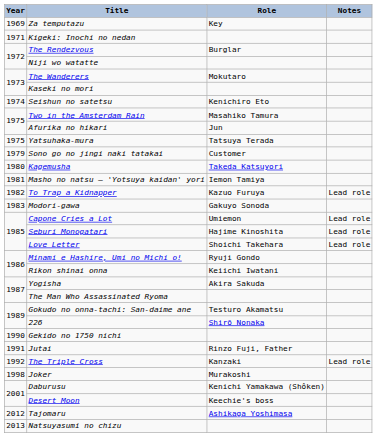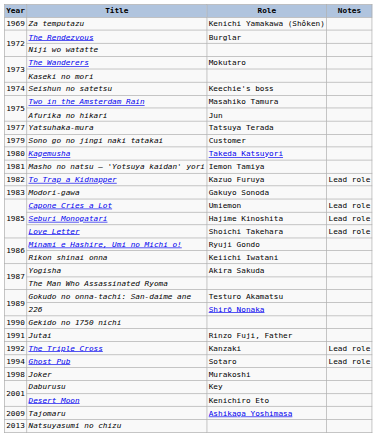 <table class="wikitable" style="font-size:90%;">
 <tr>
 <th style="background:#B0C4DE;">Year</th>
 <th style="background:#B0C4DE;">Title</th>
 <th style="background:#B0C4DE;">Role</th>
 <th style="background:#B0C4DE;">Notes</th>
 </tr>
 <tr>
 <td>1969</td>
 <td><em>Za temputazu</em></td>
-<td>Key</td>
-<td></td>
-</tr>
-<tr>
-<td>1971</td>
-<td><em>Kigeki: Inochi no nedan</em></td>
-<td></td>
+<td>Kenichi Yamakawa (Shôken)</td>
 <td></td>
 </tr>
 <tr>
 <td rowspan="2">1972</td>
 <td><em><a href='#'>The Rendezvous</a></em></td>
 <td>Burglar</td>
 <td></td>
 </tr>
 <tr>
 <td><em>Niji wo watatte</em></td>
 <td></td>
 <td></td>
 </tr>
 <tr>
 <td rowspan="2">1973</td>
 <td><em><a href='#'>The Wanderers</a></em></td>
 <td>Mokutaro</td>
 <td></td>
 </tr>
 <tr>
 <td><em>Kaseki no mori</em></td>
 <td></td>
 <td></td>
 </tr>
 <tr>
 <td>1974</td>
 <td><em>Seishun no satetsu</em></td>
-<td>Kenichiro Eto</td>
+<td>Keechie's boss</td>
 <td></td>
 </tr>
 <tr>
 <td rowspan="2">1975</td>
 <td><em><a href='#'>Two in the Amsterdam Rain</a></em></td>
 <td>Masahiko Tamura</td>
 <td></td>
 </tr>
 <tr>
 <td><em>Afurika no hikari</em></td>
 <td>Jun</td>
 <td></td>
 </tr>
 <tr>
-<td>1975</td>
+<td>1977</td>
 <td><em>Yatsuhaka-mura</em></td>
 <td>Tatsuya Terada</td>
 <td></td>
 </tr>
 <tr>
 <td>1979</td>
 <td><em>Sono go no jingi naki tatakai</em></td>
 <td>Customer</td>
 <td></td>
 </tr>
 <tr>
 <td>1980</td>
 <td><em><a href='#'>Kagemusha</a></em></td>
 <td><a href='#'>Takeda Katsuyori</a></td>
 <td></td>
 </tr>
 <tr>
 <td>1981</td>
 <td><em>Masho no natsu – 'Yotsuya kaidan' yori</em></td>
 <td>Iemon Tamiya</td>
 <td></td>
 </tr>
 <tr>
 <td>1982</td>
 <td><em><a href='#'>To Trap a Kidnapper</a></em></td>
 <td>Kazuo Furuya</td>
 <td>Lead role</td>
 </tr>
 <tr>
 <td>1983</td>
 <td><em>Modori-gawa</em></td>
 <td>Gakuyo Sonoda</td>
 <td></td>
 </tr>
 <tr>
 <td rowspan="3">1985</td>
 <td><em><a href='#'>Capone Cries a Lot</a></em></td>
 <td>Umiemon</td>
 <td>Lead role</td>
 </tr>
 <tr>
 <td><em><a href='#'>Seburi Monogatari</a></em></td>
 <td>Hajime Kinoshita</td>
 <td>Lead role</td>
 </tr>
 <tr>
 <td><em><a href='#'>Love Letter</a></em></td>
 <td>Shoichi Takehara</td>
 <td>Lead role</td>
 </tr>
 <tr>
 <td rowspan="2">1986</td>
 <td><em><a href='#'>Minami e Hashire, Umi no Michi o!</a></em></td>
 <td>Ryuji Gondo</td>
 <td></td>
 </tr>
 <tr>
 <td><em>Rikon shinai onna</em></td>
 <td>Keiichi Iwatani</td>
 <td></td>
 </tr>
 <tr>
 <td rowspan="2">1987</td>
 <td><em>Yogisha</em></td>
 <td>Akira Sakuda</td>
 <td></td>
 </tr>
 <tr>
 <td><em>The Man Who Assassinated Ryoma</em></td>
 <td></td>
 <td></td>
 </tr>
 <tr>
 <td rowspan="2">1989</td>
 <td><em>Gokudo no onna-tachi: San-daime ane</em></td>
 <td>Testuro Akamatsu</td>
 <td></td>
 </tr>
 <tr>
 <td><em>226</em></td>
 <td><a href='#'>Shirō Nonaka</a></td>
 <td></td>
 </tr>
 <tr>
 <td>1990</td>
 <td><em>Gekido no 1750 nichi</em></td>
 <td></td>
 <td></td>
 </tr>
 <tr>
 <td>1991</td>
 <td><em>Jutai</em></td>
 <td>Rinzo Fuji, Father</td>
 <td></td>
 </tr>
 <tr>
 <td>1992</td>
 <td><em><a href='#'>The Triple Cross</a></em></td>
 <td>Kanzaki</td>
 <td>Lead role</td>
 </tr>
 <tr>
+<td>1994</td>
+<td><em><a href='#'>Ghost Pub</a></em></td>
+<td>Sotaro</td>
+<td>Lead role</td>
+</tr>
+<tr>
 <td>1998</td>
 <td><em>Joker</em></td>
 <td>Murakoshi</td>
 <td></td>
 </tr>
 <tr>
 <td rowspan="2">2001</td>
 <td><em>Daburusu</em></td>
-<td>Kenichi Yamakawa (Shôken)</td>
+<td>Key</td>
 <td></td>
 </tr>
 <tr>
 <td><em><a href='#'>Desert Moon</a></em></td>
-<td>Keechie's boss</td>
+<td>Kenichiro Eto</td>
 <td></td>
 </tr>
 <tr>
-<td>2012</td>
+<td>2009</td>
 <td><em>Tajomaru</em></td>
 <td><a href='#'>Ashikaga Yoshimasa</a></td>
 <td></td>
 </tr>
 <tr>
 <td>2013</td>
 <td><em>Natsuyasumi no chizu</em></td>
 <td></td>
 <td></td>
 </tr>
 </table>
